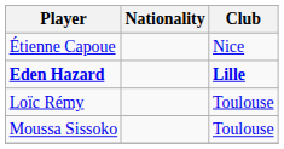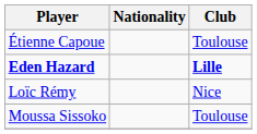 <table class="wikitable" style="font-size:95%">
 <tr>
 <th>Player</th>
 <th>Nationality</th>
 <th>Club</th>
 </tr>
 <tr --->
 <td><a href='#'>Étienne Capoue</a></td>
 <td></td>
-<td><a href='#'>Nice</a></td>
+<td><a href='#'>Toulouse</a></td>
 </tr>
 <tr>
 <td><strong><a href='#'>Eden Hazard</a></strong></td>
 <td><strong></strong></td>
 <td><strong><a href='#'>Lille</a></strong></td>
 </tr>
 <tr>
 <td><a href='#'>Loïc Rémy</a></td>
 <td></td>
-<td><a href='#'>Toulouse</a></td>
+<td><a href='#'>Nice</a></td>
 </tr>
 <tr>
 <td><a href='#'>Moussa Sissoko</a></td>
 <td></td>
 <td><a href='#'>Toulouse</a></td>
 </tr>
 <tr>
 </tr>
 </table>
